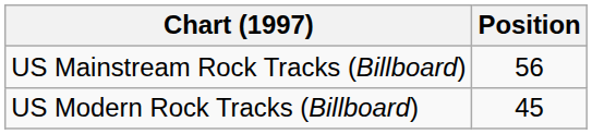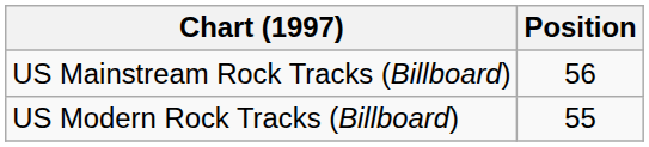 <table class="wikitable">
 <tr>
 <th>Chart (1997)</th>
 <th>Position</th>
 </tr>
 <tr>
 <td>US Mainstream Rock Tracks (<em>Billboard</em>)</td>
 <td align="center">56</td>
 </tr>
 <tr>
 <td>US Modern Rock Tracks (<em>Billboard</em>)</td>
-<td align="center">45</td>
+<td align="center">55</td>
 </tr>
 </table>
